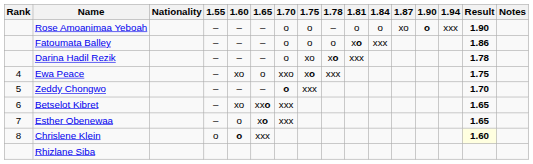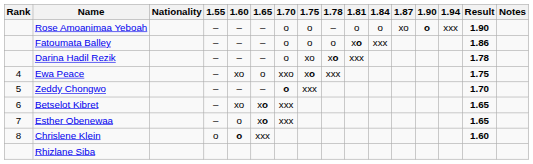 <table class="wikitable sortable" style="text-align:center">
 <tr>
 <th>Rank</th>
 <th>Name</th>
 <th>Nationality</th>
 <th>1.55</th>
 <th>1.60</th>
 <th>1.65</th>
 <th>1.70</th>
 <th>1.75</th>
 <th>1.78</th>
 <th>1.81</th>
 <th>1.84</th>
 <th>1.87</th>
 <th>1.90</th>
 <th>1.94</th>
 <th>Result</th>
 <th>Notes</th>
 </tr>
 <tr>
 <td></td>
 <td align=left><a href='#'>Rose Amoanimaa Yeboah</a></td>
 <td align=left></td>
 <td>–</td>
 <td>–</td>
 <td>–</td>
 <td>o</td>
 <td>o</td>
 <td>–</td>
 <td>o</td>
 <td>o</td>
 <td>xo</td>
 <td><strong>o</strong></td>
 <td>xxx</td>
 <td><strong>1.90</strong></td>
 <td></td>
 </tr>
 <tr>
 <td></td>
 <td align=left><a href='#'>Fatoumata Balley</a></td>
 <td align=left></td>
 <td>–</td>
 <td>–</td>
 <td>–</td>
 <td>o</td>
 <td>o</td>
 <td>o</td>
 <td>x<strong>o</strong></td>
 <td>xxx</td>
 <td></td>
 <td></td>
 <td></td>
 <td><strong>1.86</strong></td>
 <td></td>
 </tr>
 <tr>
 <td></td>
 <td align=left><a href='#'>Darina Hadil Rezik</a></td>
 <td align=left></td>
 <td>–</td>
 <td>–</td>
 <td>–</td>
 <td>o</td>
 <td>xo</td>
 <td>x<strong>o</strong></td>
 <td>xxx</td>
 <td></td>
 <td></td>
 <td></td>
 <td></td>
 <td><strong>1.78</strong></td>
 <td></td>
 </tr>
 <tr>
 <td>4</td>
 <td align=left><a href='#'>Ewa Peace</a></td>
 <td align=left></td>
 <td>–</td>
 <td>xo</td>
 <td>o</td>
 <td>xxo</td>
 <td>x<strong>o</strong></td>
 <td>xxx</td>
 <td></td>
 <td></td>
 <td></td>
 <td></td>
 <td></td>
 <td><strong>1.75</strong></td>
 <td></td>
 </tr>
 <tr>
 <td>5</td>
 <td align=left><a href='#'>Zeddy Chongwo</a></td>
 <td align=left></td>
 <td>–</td>
 <td>–</td>
 <td>–</td>
 <td><strong>o</strong></td>
 <td>xxx</td>
 <td></td>
 <td></td>
 <td></td>
 <td></td>
 <td></td>
 <td></td>
 <td><strong>1.70</strong></td>
 <td></td>
 </tr>
 <tr>
 <td>6</td>
 <td align=left><a href='#'>Betselot Kibret</a></td>
 <td align=left></td>
 <td>–</td>
 <td>xo</td>
-<td>xx<strong>o</strong></td>
+<td>x<strong>o</strong></td>
 <td>xxx</td>
 <td></td>
 <td></td>
 <td></td>
 <td></td>
 <td></td>
 <td></td>
 <td></td>
 <td><strong>1.65</strong></td>
 <td></td>
 </tr>
 <tr>
 <td>7</td>
 <td align=left><a href='#'>Esther Obenewaa</a></td>
 <td align=left></td>
 <td>–</td>
 <td>o</td>
 <td>x<strong>o</strong></td>
 <td>xxx</td>
 <td></td>
 <td></td>
 <td></td>
 <td></td>
 <td></td>
 <td></td>
 <td></td>
 <td><strong>1.65</strong></td>
 <td></td>
 </tr>
 <tr>
 <td>8</td>
 <td align=left><a href='#'>Chrislene Klein</a></td>
 <td align=left></td>
 <td>o</td>
 <td><strong>o</strong></td>
 <td>xxx</td>
 <td></td>
 <td></td>
 <td></td>
 <td></td>
 <td></td>
 <td></td>
 <td></td>
 <td></td>
-<td style="background: lightyellow;"><strong>1.60</strong></td>
+<td><strong>1.60</strong></td>
 <td></td>
 </tr>
 <tr>
 <td></td>
 <td align=left><a href='#'>Rhizlane Siba</a></td>
 <td align=left></td>
 <td></td>
 <td></td>
 <td></td>
 <td></td>
 <td></td>
 <td></td>
 <td></td>
 <td></td>
 <td></td>
 <td></td>
 <td></td>
 <td><strong></strong></td>
 <td></td>
 </tr>
 </table>
